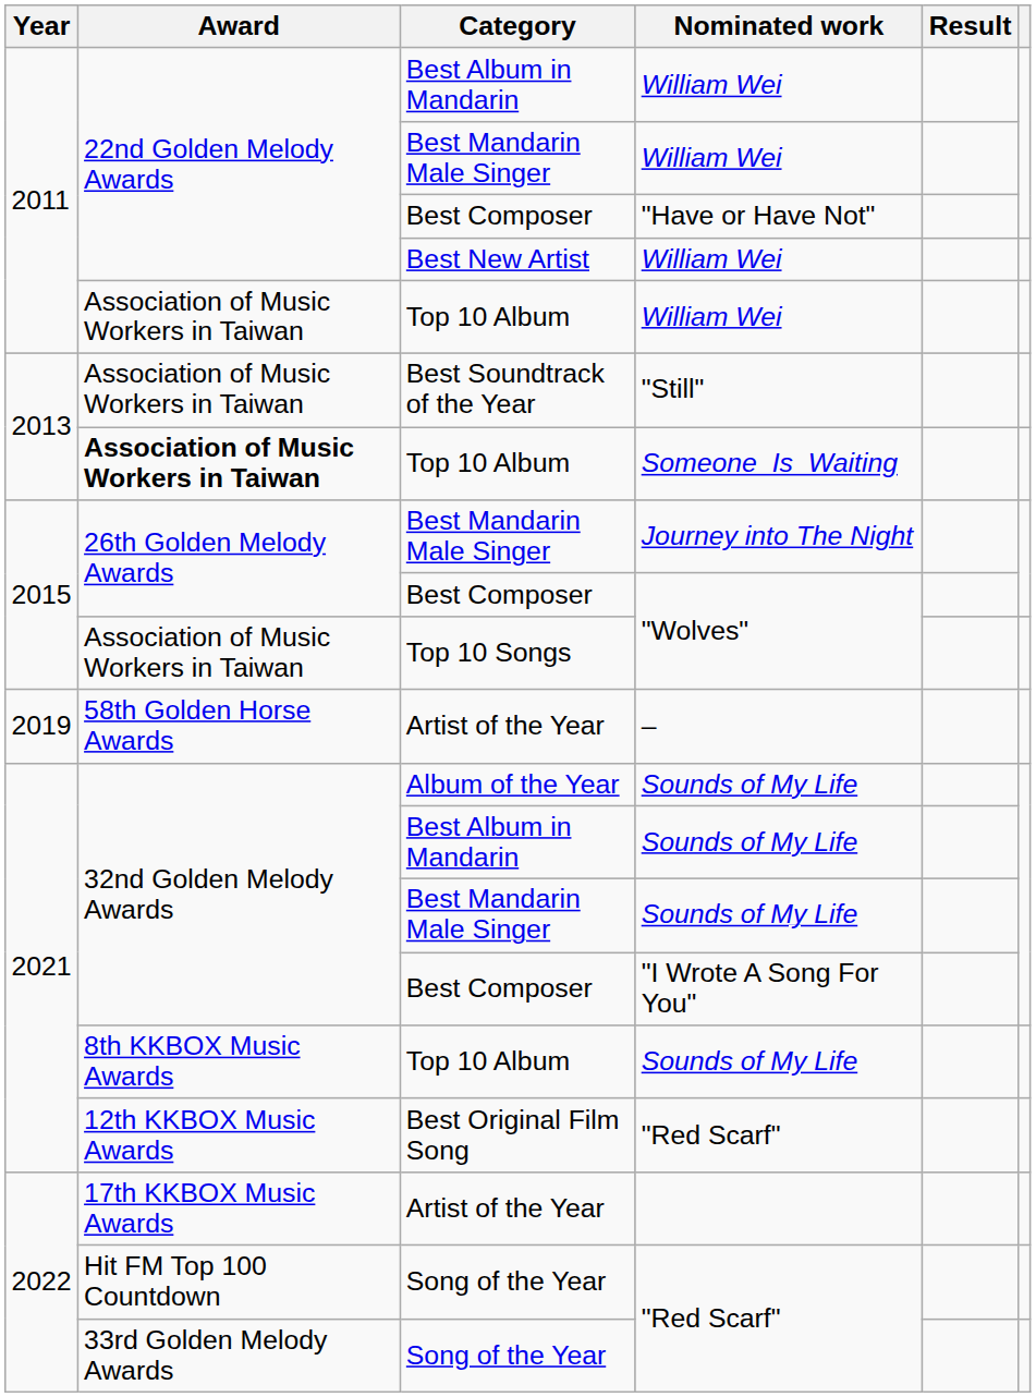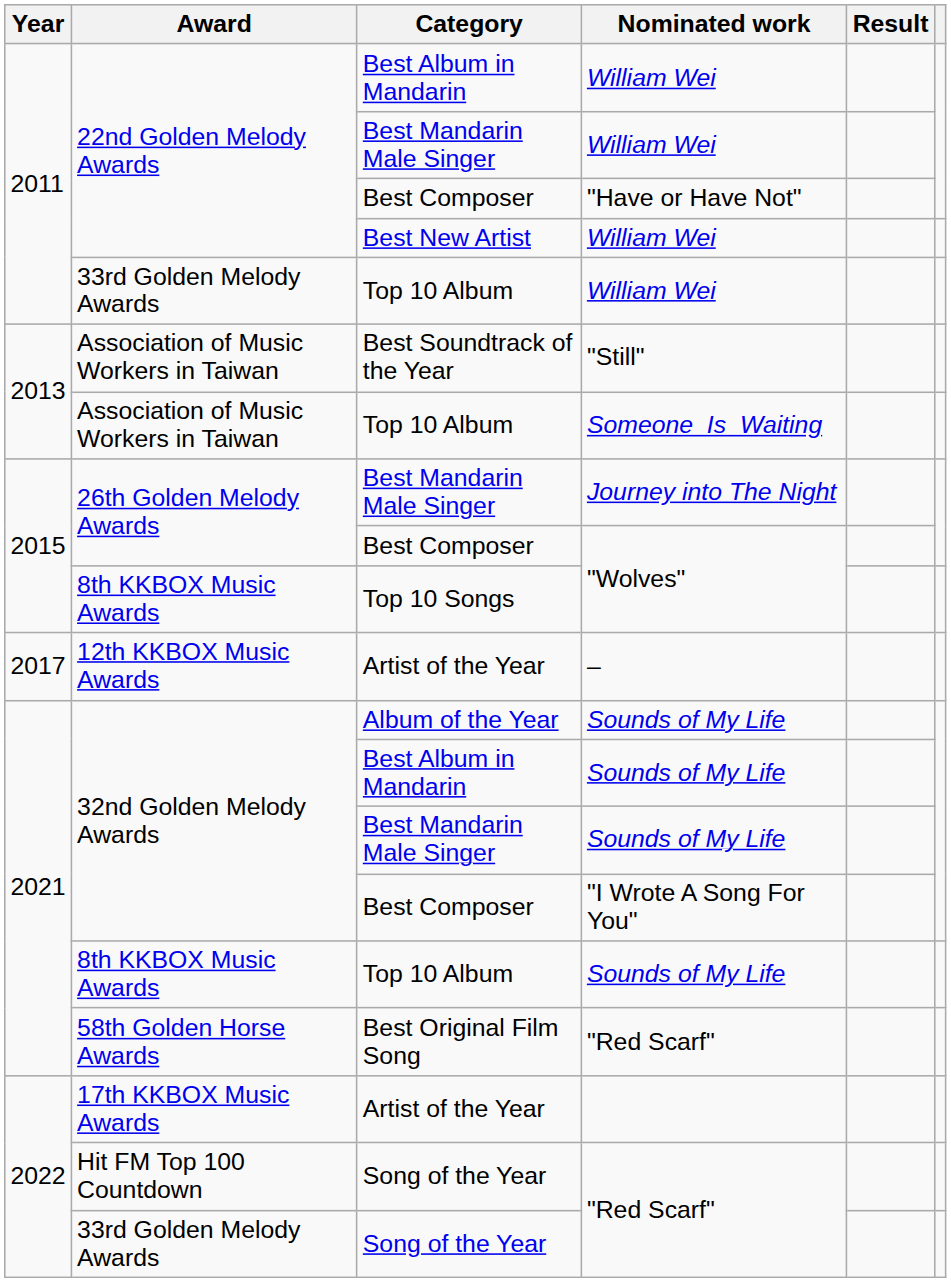 <table class="wikitable sortable">
 <tr>
 <th scope="col">Year</th>
 <th scope="col">Award</th>
 <th scope="col">Category</th>
 <th scope="col">Nominated work</th>
 <th scope="col">Result</th>
 <th scope="col" class="unsortable" scope="col"></th>
 </tr>
 <tr>
 <td rowspan="5">2011</td>
 <td rowspan="4"><a href='#'>22nd Golden Melody Awards</a></td>
 <td><a href='#'>Best Album in Mandarin</a></td>
 <td><em><a href='#'>William Wei</a></em></td>
 <td></td>
 <td rowspan="3" align="center"></td>
 </tr>
 <tr>
 <td><a href='#'>Best Mandarin Male Singer</a></td>
 <td><em><a href='#'>William Wei</a></em></td>
 <td></td>
 </tr>
 <tr>
 <td>Best Composer</td>
 <td>"Have or Have Not"</td>
 <td></td>
 </tr>
 <tr>
 <td><a href='#'>Best New Artist</a></td>
 <td><em><a href='#'>William Wei</a></em></td>
 <td></td>
 <td align="center"></td>
 </tr>
 <tr>
-<td>Association of Music Workers in Taiwan</td>
+<td>33rd Golden Melody Awards</td>
 <td>Top 10 Album</td>
 <td><em><a href='#'>William Wei</a></em></td>
 <td></td>
 <td align="center"></td>
 </tr>
 <tr>
 <td rowspan="2">2013</td>
 <td>Association of Music Workers in Taiwan</td>
 <td>Best Soundtrack of the Year</td>
 <td>"Still"</td>
 <td></td>
 <td align="center"></td>
 </tr>
 <tr>
-<td><strong>Association of Music Workers in Taiwan</strong></td>
+<td>Association of Music Workers in Taiwan</td>
 <td>Top 10 Album</td>
 <td><em><a href='#'>Someone_Is_Waiting</a></em></td>
 <td></td>
 <td align="center"></td>
 </tr>
 <tr>
 <td rowspan="3">2015</td>
 <td rowspan="2"><a href='#'>26th Golden Melody Awards</a></td>
 <td><a href='#'>Best Mandarin Male Singer</a></td>
 <td><em> <a href='#'>Journey into The Night</a></em></td>
 <td></td>
 <td rowspan="2" align="center"></td>
 </tr>
 <tr>
 <td>Best Composer</td>
 <td rowspan="2">"Wolves"</td>
 <td></td>
 </tr>
 <tr>
-<td>Association of Music Workers in Taiwan</td>
+<td><a href='#'>8th KKBOX Music Awards</a></td>
 <td>Top 10 Songs</td>
 <td></td>
 <td align="center"></td>
 </tr>
 <tr>
-<td>2019</td>
-<td><a href='#'>58th Golden Horse Awards</a></td>
+<td>2017</td>
+<td><a href='#'>12th KKBOX Music Awards</a></td>
 <td>Artist of the Year</td>
 <td>–</td>
 <td></td>
 <td align="center"></td>
 </tr>
 <tr>
 <td rowspan="6">2021</td>
 <td rowspan="4">32nd Golden Melody Awards</td>
 <td><a href='#'>Album of the Year</a></td>
 <td><em><a href='#'>Sounds of My Life</a></em></td>
 <td></td>
 <td rowspan="4" align="center"></td>
 </tr>
 <tr>
 <td><a href='#'>Best Album in Mandarin</a></td>
 <td><em><a href='#'>Sounds of My Life</a></em></td>
 <td></td>
 </tr>
 <tr>
 <td><a href='#'>Best Mandarin Male Singer</a></td>
 <td><em><a href='#'>Sounds of My Life</a></em></td>
 <td></td>
 </tr>
 <tr>
 <td>Best Composer</td>
 <td>"I Wrote A Song For You"</td>
 <td></td>
 </tr>
 <tr>
 <td><a href='#'>8th KKBOX Music Awards</a></td>
 <td>Top 10 Album</td>
 <td><em><a href='#'>Sounds of My Life</a></em></td>
 <td></td>
 <td align="center"></td>
 </tr>
 <tr>
-<td><a href='#'>12th KKBOX Music Awards</a></td>
+<td><a href='#'>58th Golden Horse Awards</a></td>
 <td>Best Original Film Song</td>
 <td>"Red Scarf"</td>
 <td></td>
 <td align="center"></td>
 </tr>
 <tr>
 <td rowspan="3">2022</td>
 <td><a href='#'>17th KKBOX Music Awards</a></td>
 <td>Artist of the Year</td>
 <td></td>
 <td></td>
 <td align="center"></td>
 </tr>
 <tr>
 <td>Hit FM Top 100 Countdown</td>
 <td>Song of the Year</td>
 <td rowspan="2">"Red Scarf"</td>
 <td></td>
 <td align="center"></td>
 </tr>
 <tr>
 <td>33rd Golden Melody Awards</td>
 <td><a href='#'>Song of the Year</a></td>
 <td></td>
 <td align="center"></td>
 </tr>
 </table>
